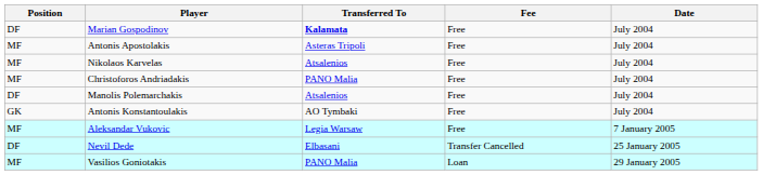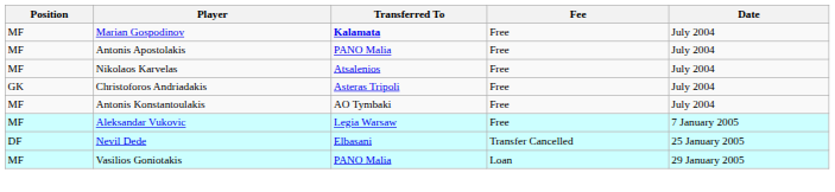 <table class="wikitable sortable" style="width:90%; text-align:center; font-size:95%; text-align:left;">
 <tr>
 <th><strong>Position</strong></th>
 <th><strong>Player</strong></th>
 <th><strong>Transferred To</strong></th>
 <th><strong>Fee</strong></th>
 <th><strong>Date</strong></th>
 </tr>
 <tr>
-<td>DF</td>
+<td>MF</td>
 <td> <a href='#'>Marian Gospodinov</a></td>
 <td><strong> <a href='#'>Kalamata</a></strong></td>
 <td>Free</td>
 <td>July 2004</td>
 </tr>
 <tr>
 <td>MF</td>
 <td> Antonis Apostolakis</td>
-<td> <a href='#'>Asteras Tripoli</a></td>
+<td> <a href='#'>PANO Malia</a></td>
 <td>Free</td>
 <td>July 2004</td>
 </tr>
 <tr>
 <td>MF</td>
 <td> Nikolaos Karvelas</td>
 <td> <a href='#'>Atsalenios</a></td>
 <td>Free</td>
 <td>July 2004</td>
 </tr>
 <tr>
-<td>MF</td>
+<td>GK</td>
 <td> Christoforos Andriadakis</td>
-<td> <a href='#'>PANO Malia</a></td>
+<td> <a href='#'>Asteras Tripoli</a></td>
 <td>Free</td>
 <td>July 2004</td>
 </tr>
 <tr>
-<td>DF</td>
-<td> Manolis Polemarchakis</td>
-<td> <a href='#'>Atsalenios</a></td>
-<td>Free</td>
-<td>July 2004</td>
-</tr>
-<tr>
-<td>GK</td>
+<td>MF</td>
 <td> Antonis Konstantoulakis</td>
 <td> AO Tymbaki</td>
 <td>Free</td>
 <td>July 2004</td>
 </tr>
 <tr>
 <th style="background:#CCFFFF; text-align:left; font-weight: normal;">MF</th>
 <th style="background:#CCFFFF; text-align:left; font-weight: normal;"> <a href='#'>Aleksandar Vukovic</a></th>
 <th style="background:#CCFFFF; text-align:left; font-weight: normal;"> <a href='#'>Legia Warsaw</a></th>
 <th style="background:#CCFFFF; text-align:left; font-weight: normal;">Free</th>
 <th style="background:#CCFFFF; text-align:left; font-weight: normal;">7 January 2005</th>
 </tr>
 <tr>
 <th style="background:#CCFFFF; text-align:left; font-weight: normal;">DF</th>
 <th style="background:#CCFFFF; text-align:left; font-weight: normal;"> <a href='#'>Nevil Dede</a></th>
 <th style="background:#CCFFFF; text-align:left; font-weight: normal;"> <a href='#'>Elbasani</a></th>
 <th style="background:#CCFFFF; text-align:left; font-weight: normal;">Transfer Cancelled</th>
 <th style="background:#CCFFFF; text-align:left; font-weight: normal;">25 January 2005</th>
 </tr>
 <tr>
 <th style="background:#CCFFFF; text-align:left; font-weight: normal;">MF</th>
 <th style="background:#CCFFFF; text-align:left; font-weight: normal;"> Vasilios Goniotakis</th>
 <th style="background:#CCFFFF; text-align:left; font-weight: normal;"> <a href='#'>PANO Malia</a></th>
 <th style="background:#CCFFFF; text-align:left; font-weight: normal;">Loan</th>
 <th style="background:#CCFFFF; text-align:left; font-weight: normal;">29 January 2005</th>
 </tr>
 </table>
